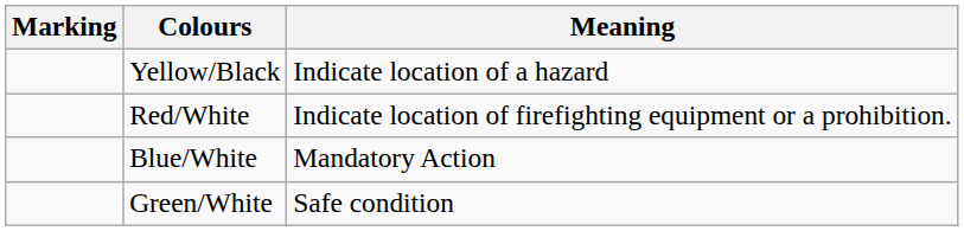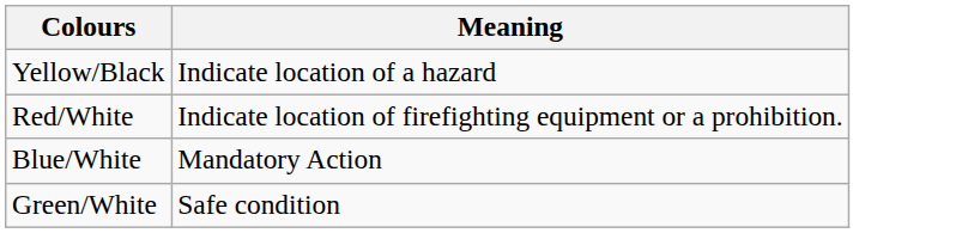 <table class="wikitable">
 <tr>
-<th>Marking</th>
 <th>Colours</th>
 <th>Meaning</th>
 </tr>
 <tr>
-<td></td>
 <td>Yellow/Black</td>
 <td>Indicate location of a hazard</td>
 </tr>
 <tr>
-<td></td>
 <td>Red/White</td>
 <td>Indicate location of firefighting equipment or a prohibition.</td>
 </tr>
 <tr>
-<td></td>
 <td>Blue/White</td>
 <td>Mandatory Action</td>
 </tr>
 <tr>
-<td></td>
 <td>Green/White</td>
 <td>Safe condition</td>
 </tr>
 </table>
